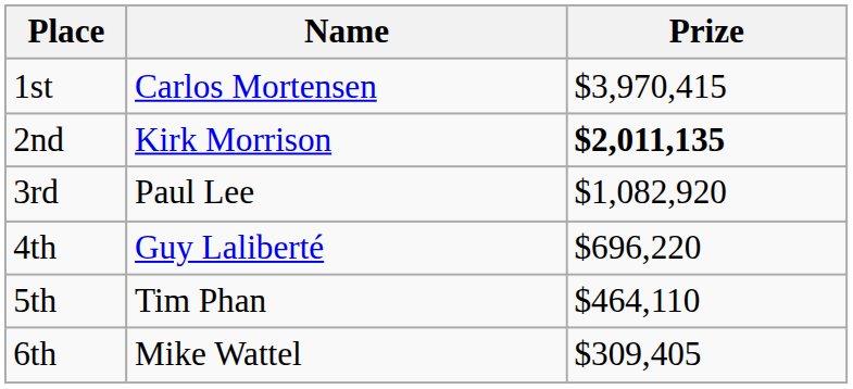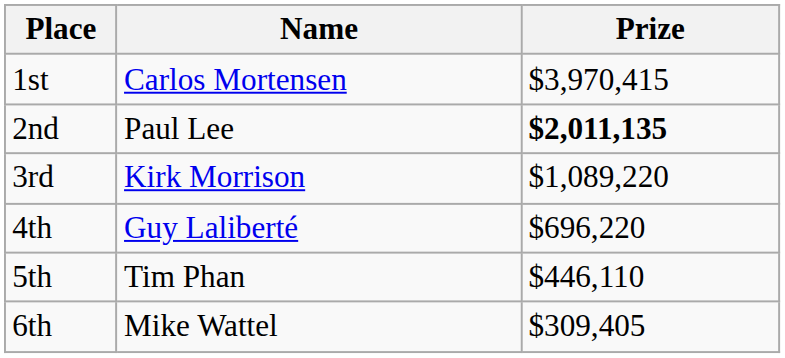 <table class="wikitable">
 <tr>
 <th width="50">Place</th>
 <th width="200">Name</th>
 <th width="125">Prize</th>
 </tr>
 <tr>
 <td>1st</td>
 <td><a href='#'>Carlos Mortensen</a></td>
 <td>$3,970,415</td>
 </tr>
 <tr>
 <td>2nd</td>
-<td><a href='#'>Kirk Morrison</a></td>
+<td>Paul Lee</td>
 <td><strong>$2,011,135</strong></td>
 </tr>
 <tr>
 <td>3rd</td>
-<td>Paul Lee</td>
-<td>$1,082,920</td>
+<td><a href='#'>Kirk Morrison</a></td>
+<td>$1,089,220</td>
 </tr>
 <tr>
 <td>4th</td>
 <td><a href='#'>Guy Laliberté</a></td>
 <td>$696,220</td>
 </tr>
 <tr>
 <td>5th</td>
 <td>Tim Phan</td>
-<td>$464,110</td>
+<td>$446,110</td>
 </tr>
 <tr>
 <td>6th</td>
 <td>Mike Wattel</td>
 <td>$309,405</td>
 </tr>
 </table>
